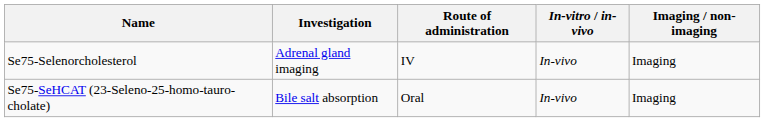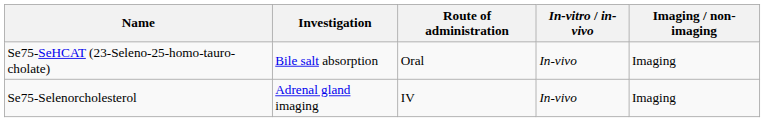 <table class="wikitable" style="font-size:95%">
 <tr>
 <th>Name</th>
 <th>Investigation</th>
 <th>Route of administration</th>
 <th><em>In-vitro</em> / <em>in-vivo</em></th>
 <th>Imaging / non-imaging</th>
 </tr>
 <tr>
+<td>Se75-<a href='#'>SeHCAT</a> (23-Seleno-25-homo-tauro-cholate)</td>
+<td><a href='#'>Bile salt</a> absorption</td>
+<td>Oral</td>
+<td><em>In-vivo</em></td>
+<td>Imaging</td>
+</tr>
+<tr>
 <td>Se75-Selenorcholesterol</td>
 <td><a href='#'>Adrenal gland</a> imaging</td>
 <td>IV</td>
 <td><em>In-vivo</em></td>
 <td>Imaging</td>
 </tr>
-<tr>
-<td>Se75-<a href='#'>SeHCAT</a> (23-Seleno-25-homo-tauro-cholate)</td>
-<td><a href='#'>Bile salt</a> absorption</td>
-<td>Oral</td>
-<td><em>In-vivo</em></td>
-<td>Imaging</td>
-</tr>
 </table>
